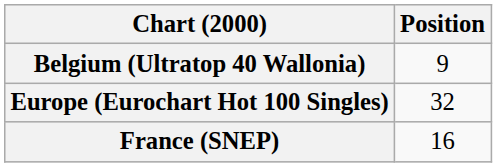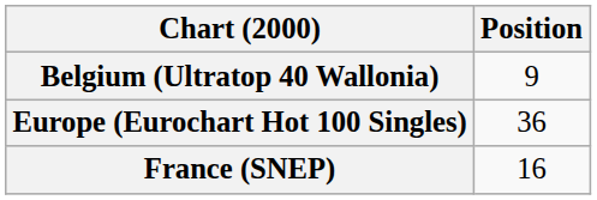 <table class="wikitable sortable plainrowheaders">
 <tr>
 <th>Chart (2000)</th>
 <th>Position</th>
 </tr>
 <tr>
 <th scope="row">Belgium (Ultratop 40 Wallonia)</th>
 <td style="text-align:center;">9</td>
 </tr>
 <tr>
 <th scope="row">Europe (Eurochart Hot 100 Singles)</th>
-<td style="text-align:center;">32</td>
+<td style="text-align:center;">36</td>
 </tr>
 <tr>
 <th scope="row">France (SNEP)</th>
 <td style="text-align:center;">16</td>
 </tr>
 </table>
